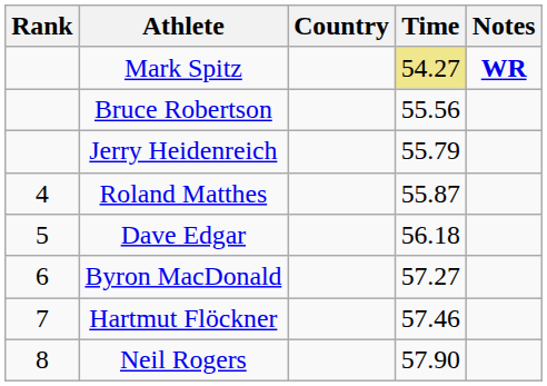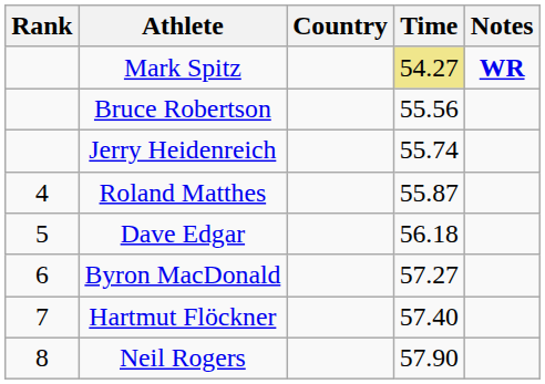 <table class="wikitable sortable" style="text-align:center">
 <tr>
 <th>Rank</th>
 <th>Athlete</th>
 <th>Country</th>
 <th>Time</th>
 <th>Notes</th>
 </tr>
 <tr>
 <td></td>
 <td><a href='#'>Mark Spitz</a></td>
 <td align=left></td>
 <td style="background: khaki;">54.27</td>
 <td><strong><a href='#'>WR</a></strong></td>
 </tr>
 <tr>
 <td></td>
 <td><a href='#'>Bruce Robertson</a></td>
 <td align=left></td>
 <td>55.56</td>
 <td><strong>  </strong></td>
 </tr>
 <tr>
 <td></td>
 <td><a href='#'>Jerry Heidenreich</a></td>
 <td align=left></td>
-<td>55.79</td>
+<td>55.74</td>
 <td><strong> </strong></td>
 </tr>
 <tr>
 <td>4</td>
 <td><a href='#'>Roland Matthes</a></td>
 <td align=left></td>
 <td>55.87</td>
 <td><strong> </strong></td>
 </tr>
 <tr>
 <td>5</td>
 <td><a href='#'>Dave Edgar</a></td>
 <td align=left></td>
 <td>56.18</td>
 <td><strong> </strong></td>
 </tr>
 <tr>
 <td>6</td>
 <td><a href='#'>Byron MacDonald</a></td>
 <td align=left></td>
 <td>57.27</td>
 <td><strong> </strong></td>
 </tr>
 <tr>
 <td>7</td>
 <td><a href='#'>Hartmut Flöckner</a></td>
 <td align=left></td>
-<td>57.46</td>
+<td>57.40</td>
 <td><strong> </strong></td>
 </tr>
 <tr>
 <td>8</td>
 <td><a href='#'>Neil Rogers</a></td>
 <td align=left></td>
 <td>57.90</td>
 <td><strong> </strong></td>
 </tr>
 </table>
